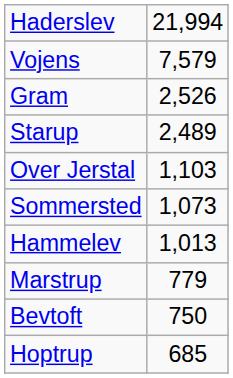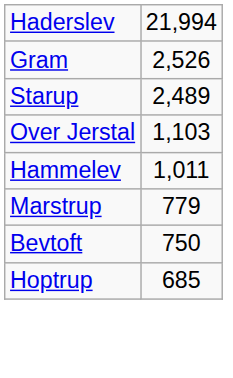 <table class="wikitable" style="margin-right:1em">
 <tr>
 <td><a href='#'>Haderslev</a></td>
 <td align="center">21,994</td>
-</tr>
-<tr>
-<td><a href='#'>Vojens</a></td>
-<td align="center">7,579</td>
 </tr>
 <tr>
 <td><a href='#'>Gram</a></td>
 <td align="center">2,526</td>
 </tr>
 <tr>
 <td><a href='#'>Starup</a></td>
 <td align="center">2,489</td>
 </tr>
 <tr>
 <td><a href='#'>Over Jerstal</a></td>
 <td align="center">1,103</td>
 </tr>
 <tr>
-<td><a href='#'>Sommersted</a></td>
-<td align="center">1,073</td>
-</tr>
-<tr>
 <td><a href='#'>Hammelev</a></td>
-<td align="center">1,013</td>
+<td align="center">1,011</td>
 </tr>
 <tr>
 <td><a href='#'>Marstrup</a></td>
 <td align="center">779</td>
 </tr>
 <tr>
 <td><a href='#'>Bevtoft</a></td>
 <td align="center">750</td>
 </tr>
 <tr>
 <td><a href='#'>Hoptrup</a></td>
 <td align="center">685</td>
 </tr>
 </table>
